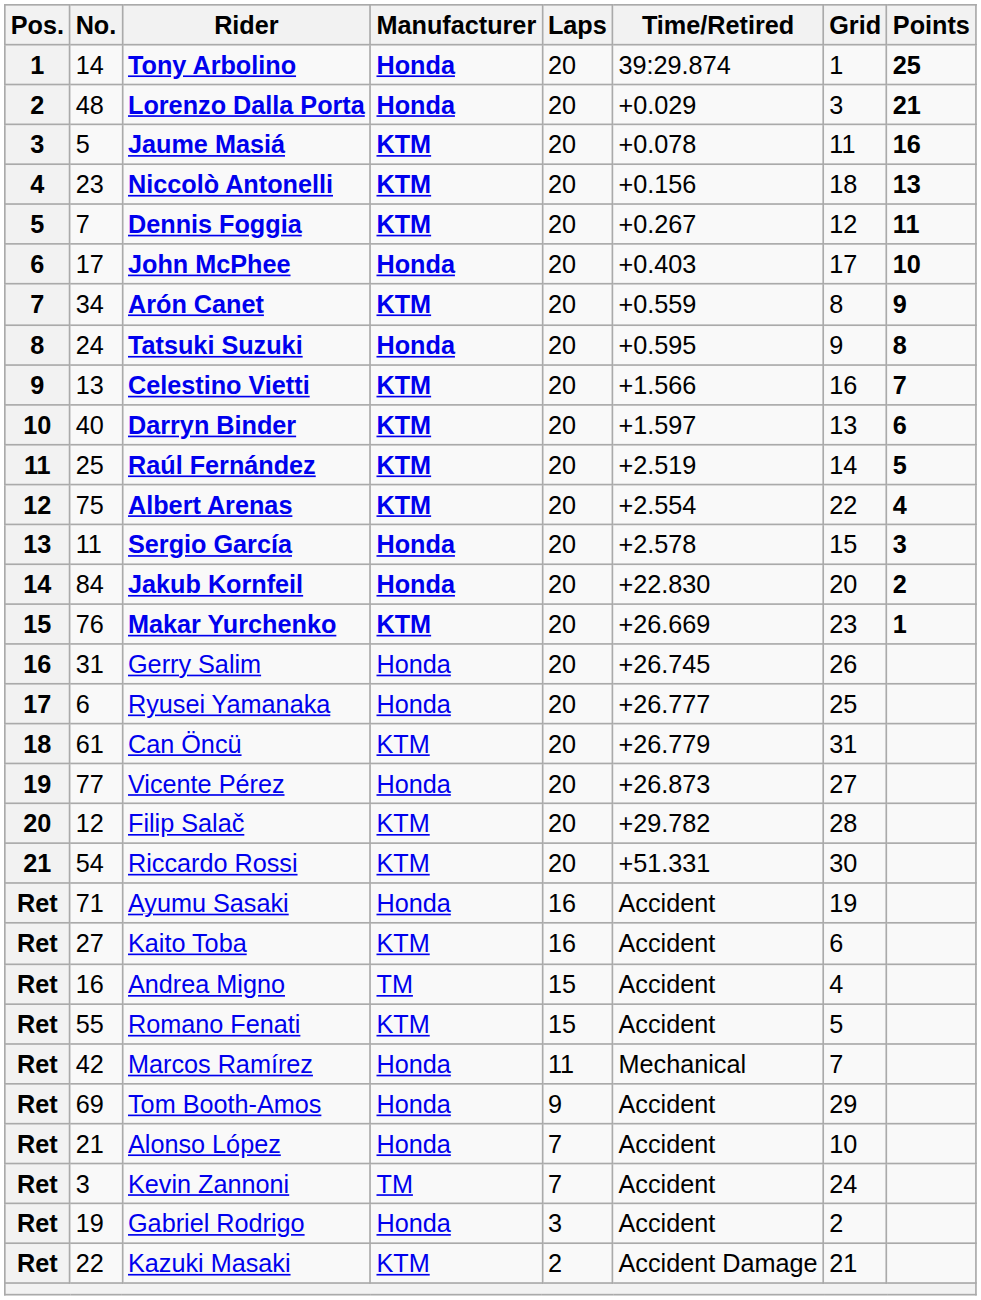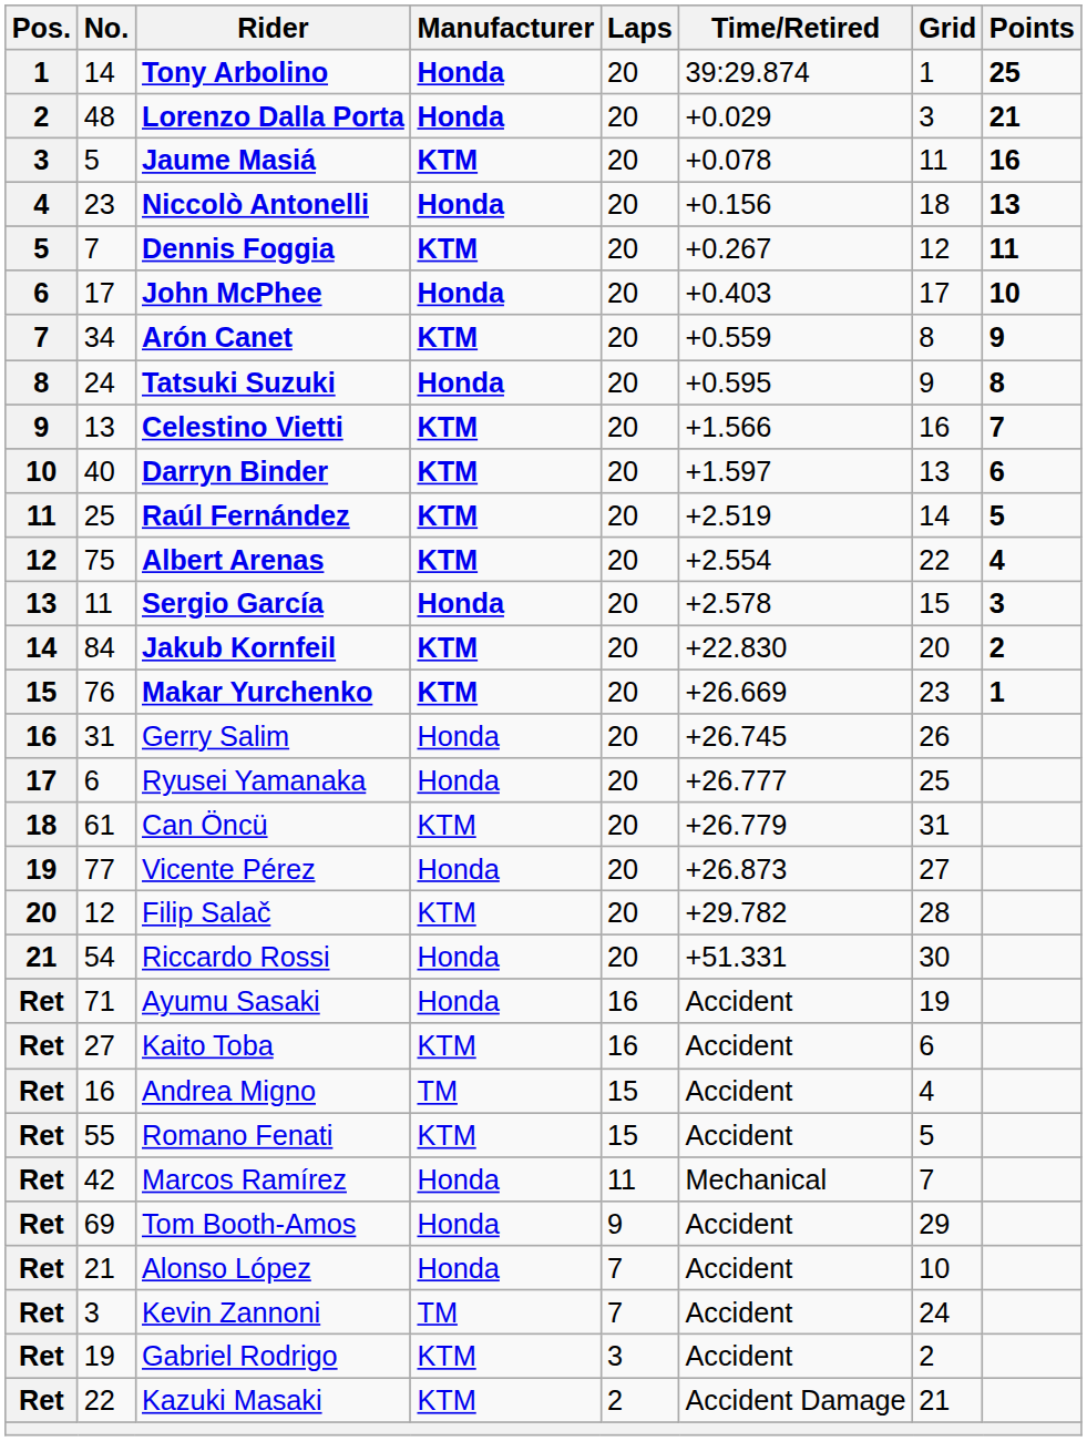 <table class="wikitable" style="font-size: 95%;">
 <tr>
 <th>Pos.</th>
 <th>No.</th>
 <th>Rider</th>
 <th>Manufacturer</th>
 <th>Laps</th>
 <th>Time/Retired</th>
 <th>Grid</th>
 <th>Points</th>
 </tr>
 <tr>
 <th>1</th>
 <td>14</td>
 <td> <strong><a href='#'>Tony Arbolino</a></strong></td>
 <td><strong><a href='#'>Honda</a></strong></td>
 <td>20</td>
 <td>39:29.874</td>
 <td>1</td>
 <td><strong>25</strong></td>
 </tr>
 <tr>
 <th>2</th>
 <td>48</td>
 <td> <strong><a href='#'>Lorenzo Dalla Porta</a></strong></td>
 <td><strong><a href='#'>Honda</a></strong></td>
 <td>20</td>
 <td>+0.029</td>
 <td>3</td>
 <td><strong>21</strong></td>
 </tr>
 <tr>
 <th>3</th>
 <td>5</td>
 <td> <strong><a href='#'>Jaume Masiá</a></strong></td>
 <td><strong><a href='#'>KTM</a></strong></td>
 <td>20</td>
 <td>+0.078</td>
 <td>11</td>
 <td><strong>16</strong></td>
 </tr>
 <tr>
 <th>4</th>
 <td>23</td>
 <td> <strong><a href='#'>Niccolò Antonelli</a></strong></td>
-<td><strong><a href='#'>KTM</a></strong></td>
+<td><strong><a href='#'>Honda</a></strong></td>
 <td>20</td>
 <td>+0.156</td>
 <td>18</td>
 <td><strong>13</strong></td>
 </tr>
 <tr>
 <th>5</th>
 <td>7</td>
 <td> <strong><a href='#'>Dennis Foggia</a></strong></td>
 <td><strong><a href='#'>KTM</a></strong></td>
 <td>20</td>
 <td>+0.267</td>
 <td>12</td>
 <td><strong>11</strong></td>
 </tr>
 <tr>
 <th>6</th>
 <td>17</td>
 <td> <strong><a href='#'>John McPhee</a></strong></td>
 <td><strong><a href='#'>Honda</a></strong></td>
 <td>20</td>
 <td>+0.403</td>
 <td>17</td>
 <td><strong>10</strong></td>
 </tr>
 <tr>
 <th>7</th>
 <td>34</td>
 <td> <strong><a href='#'>Arón Canet</a></strong></td>
 <td><strong><a href='#'>KTM</a></strong></td>
 <td>20</td>
 <td>+0.559</td>
 <td>8</td>
 <td><strong>9</strong></td>
 </tr>
 <tr>
 <th>8</th>
 <td>24</td>
 <td> <strong><a href='#'>Tatsuki Suzuki</a></strong></td>
 <td><strong><a href='#'>Honda</a></strong></td>
 <td>20</td>
 <td>+0.595</td>
 <td>9</td>
 <td><strong>8</strong></td>
 </tr>
 <tr>
 <th>9</th>
 <td>13</td>
 <td> <strong><a href='#'>Celestino Vietti</a></strong></td>
 <td><strong><a href='#'>KTM</a></strong></td>
 <td>20</td>
 <td>+1.566</td>
 <td>16</td>
 <td><strong>7</strong></td>
 </tr>
 <tr>
 <th>10</th>
 <td>40</td>
 <td> <strong><a href='#'>Darryn Binder</a></strong></td>
 <td><strong><a href='#'>KTM</a></strong></td>
 <td>20</td>
 <td>+1.597</td>
 <td>13</td>
 <td><strong>6</strong></td>
 </tr>
 <tr>
 <th>11</th>
 <td>25</td>
 <td> <strong><a href='#'>Raúl Fernández</a></strong></td>
 <td><strong><a href='#'>KTM</a></strong></td>
 <td>20</td>
 <td>+2.519</td>
 <td>14</td>
 <td><strong>5</strong></td>
 </tr>
 <tr>
 <th>12</th>
 <td>75</td>
 <td> <strong><a href='#'>Albert Arenas</a></strong></td>
 <td><strong><a href='#'>KTM</a></strong></td>
 <td>20</td>
 <td>+2.554</td>
 <td>22</td>
 <td><strong>4</strong></td>
 </tr>
 <tr>
 <th>13</th>
 <td>11</td>
 <td> <strong><a href='#'>Sergio García</a></strong></td>
 <td><strong><a href='#'>Honda</a></strong></td>
 <td>20</td>
 <td>+2.578</td>
 <td>15</td>
 <td><strong>3</strong></td>
 </tr>
 <tr>
 <th>14</th>
 <td>84</td>
 <td> <strong><a href='#'>Jakub Kornfeil</a></strong></td>
-<td><strong><a href='#'>Honda</a></strong></td>
+<td><strong><a href='#'>KTM</a></strong></td>
 <td>20</td>
 <td>+22.830</td>
 <td>20</td>
 <td><strong>2</strong></td>
 </tr>
 <tr>
 <th>15</th>
 <td>76</td>
 <td> <strong><a href='#'>Makar Yurchenko</a></strong></td>
 <td><strong><a href='#'>KTM</a></strong></td>
 <td>20</td>
 <td>+26.669</td>
 <td>23</td>
 <td><strong>1</strong></td>
 </tr>
 <tr>
 <th>16</th>
 <td>31</td>
 <td> <a href='#'>Gerry Salim</a></td>
 <td><a href='#'>Honda</a></td>
 <td>20</td>
 <td>+26.745</td>
 <td>26</td>
 <td></td>
 </tr>
 <tr>
 <th>17</th>
 <td>6</td>
 <td> <a href='#'>Ryusei Yamanaka</a></td>
 <td><a href='#'>Honda</a></td>
 <td>20</td>
 <td>+26.777</td>
 <td>25</td>
 <td></td>
 </tr>
 <tr>
 <th>18</th>
 <td>61</td>
 <td> <a href='#'>Can Öncü</a></td>
 <td><a href='#'>KTM</a></td>
 <td>20</td>
 <td>+26.779</td>
 <td>31</td>
 <td></td>
 </tr>
 <tr>
 <th>19</th>
 <td>77</td>
 <td> <a href='#'>Vicente Pérez</a></td>
 <td><a href='#'>Honda</a></td>
 <td>20</td>
 <td>+26.873</td>
 <td>27</td>
 <td></td>
 </tr>
 <tr>
 <th>20</th>
 <td>12</td>
 <td> <a href='#'>Filip Salač</a></td>
 <td><a href='#'>KTM</a></td>
 <td>20</td>
 <td>+29.782</td>
 <td>28</td>
 <td></td>
 </tr>
 <tr>
 <th>21</th>
 <td>54</td>
 <td> <a href='#'>Riccardo Rossi</a></td>
-<td><a href='#'>KTM</a></td>
+<td><a href='#'>Honda</a></td>
 <td>20</td>
 <td>+51.331</td>
 <td>30</td>
 <td></td>
 </tr>
 <tr>
 <th>Ret</th>
 <td>71</td>
 <td> <a href='#'>Ayumu Sasaki</a></td>
 <td><a href='#'>Honda</a></td>
 <td>16</td>
 <td>Accident</td>
 <td>19</td>
 <td></td>
 </tr>
 <tr>
 <th>Ret</th>
 <td>27</td>
 <td> <a href='#'>Kaito Toba</a></td>
 <td><a href='#'>KTM</a></td>
 <td>16</td>
 <td>Accident</td>
 <td>6</td>
 <td></td>
 </tr>
 <tr>
 <th>Ret</th>
 <td>16</td>
 <td> <a href='#'>Andrea Migno</a></td>
 <td><a href='#'>TM</a></td>
 <td>15</td>
 <td>Accident</td>
 <td>4</td>
 <td></td>
 </tr>
 <tr>
 <th>Ret</th>
 <td>55</td>
 <td> <a href='#'>Romano Fenati</a></td>
 <td><a href='#'>KTM</a></td>
 <td>15</td>
 <td>Accident</td>
 <td>5</td>
 <td></td>
 </tr>
 <tr>
 <th>Ret</th>
 <td>42</td>
 <td> <a href='#'>Marcos Ramírez</a></td>
 <td><a href='#'>Honda</a></td>
 <td>11</td>
 <td>Mechanical</td>
 <td>7</td>
 <td></td>
 </tr>
 <tr>
 <th>Ret</th>
 <td>69</td>
 <td> <a href='#'>Tom Booth-Amos</a></td>
 <td><a href='#'>Honda</a></td>
 <td>9</td>
 <td>Accident</td>
 <td>29</td>
 <td></td>
 </tr>
 <tr>
 <th>Ret</th>
 <td>21</td>
 <td> <a href='#'>Alonso López</a></td>
 <td><a href='#'>Honda</a></td>
 <td>7</td>
 <td>Accident</td>
 <td>10</td>
 <td></td>
 </tr>
 <tr>
 <th>Ret</th>
 <td>3</td>
 <td> <a href='#'>Kevin Zannoni</a></td>
 <td><a href='#'>TM</a></td>
 <td>7</td>
 <td>Accident</td>
 <td>24</td>
 <td></td>
 </tr>
 <tr>
 <th>Ret</th>
 <td>19</td>
 <td> <a href='#'>Gabriel Rodrigo</a></td>
-<td><a href='#'>Honda</a></td>
+<td><a href='#'>KTM</a></td>
 <td>3</td>
 <td>Accident</td>
 <td>2</td>
 <td></td>
 </tr>
 <tr>
 <th>Ret</th>
 <td>22</td>
 <td> <a href='#'>Kazuki Masaki</a></td>
 <td><a href='#'>KTM</a></td>
 <td>2</td>
 <td>Accident Damage</td>
 <td>21</td>
 <td></td>
 </tr>
 <tr>
 <th colspan=8></th>
 </tr>
 </table>
